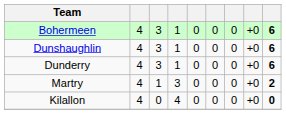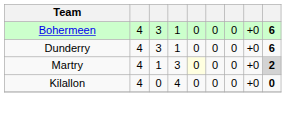 <table class="wikitable" style="text-align:center">
 <tr>
 <th width="175">Team</th>
 <th width="20"></th>
 <th width="20"></th>
 <th width="20"></th>
 <th width="20"></th>
 <th width="20"></th>
 <th width="20"></th>
 <th width="20"></th>
 <th width="20"></th>
 </tr>
 <tr style="background:#cfc;">
 <td><a href='#'>Bohermeen</a></td>
-<td>4</td>
-<td>3</td>
-<td>1</td>
-<td>0</td>
-<td>0</td>
-<td>0</td>
-<td>+0</td>
-<td><strong>6</strong></td>
-</tr>
-<tr>
-<td><a href='#'>Dunshaughlin</a></td>
 <td>4</td>
 <td>3</td>
 <td>1</td>
 <td>0</td>
 <td>0</td>
 <td>0</td>
 <td>+0</td>
 <td><strong>6</strong></td>
 </tr>
 <tr>
 <td>Dunderry</td>
 <td>4</td>
 <td>3</td>
 <td>1</td>
 <td>0</td>
 <td>0</td>
 <td>0</td>
 <td>+0</td>
 <td><strong>6</strong></td>
 </tr>
 <tr>
 <td>Martry</td>
 <td>4</td>
 <td>1</td>
 <td>3</td>
-<td>0</td>
+<td style="background: lightyellow;">0</td>
 <td>0</td>
 <td>0</td>
 <td>+0</td>
-<td><strong>2</strong></td>
+<td style="background: lightgrey;"><strong>2</strong></td>
 </tr>
 <tr>
 <td>Kilallon</td>
 <td>4</td>
 <td>0</td>
 <td>4</td>
 <td>0</td>
 <td>0</td>
 <td>0</td>
 <td>+0</td>
 <td><strong>0</strong></td>
 </tr>
 <tr>
 </tr>
 </table>
